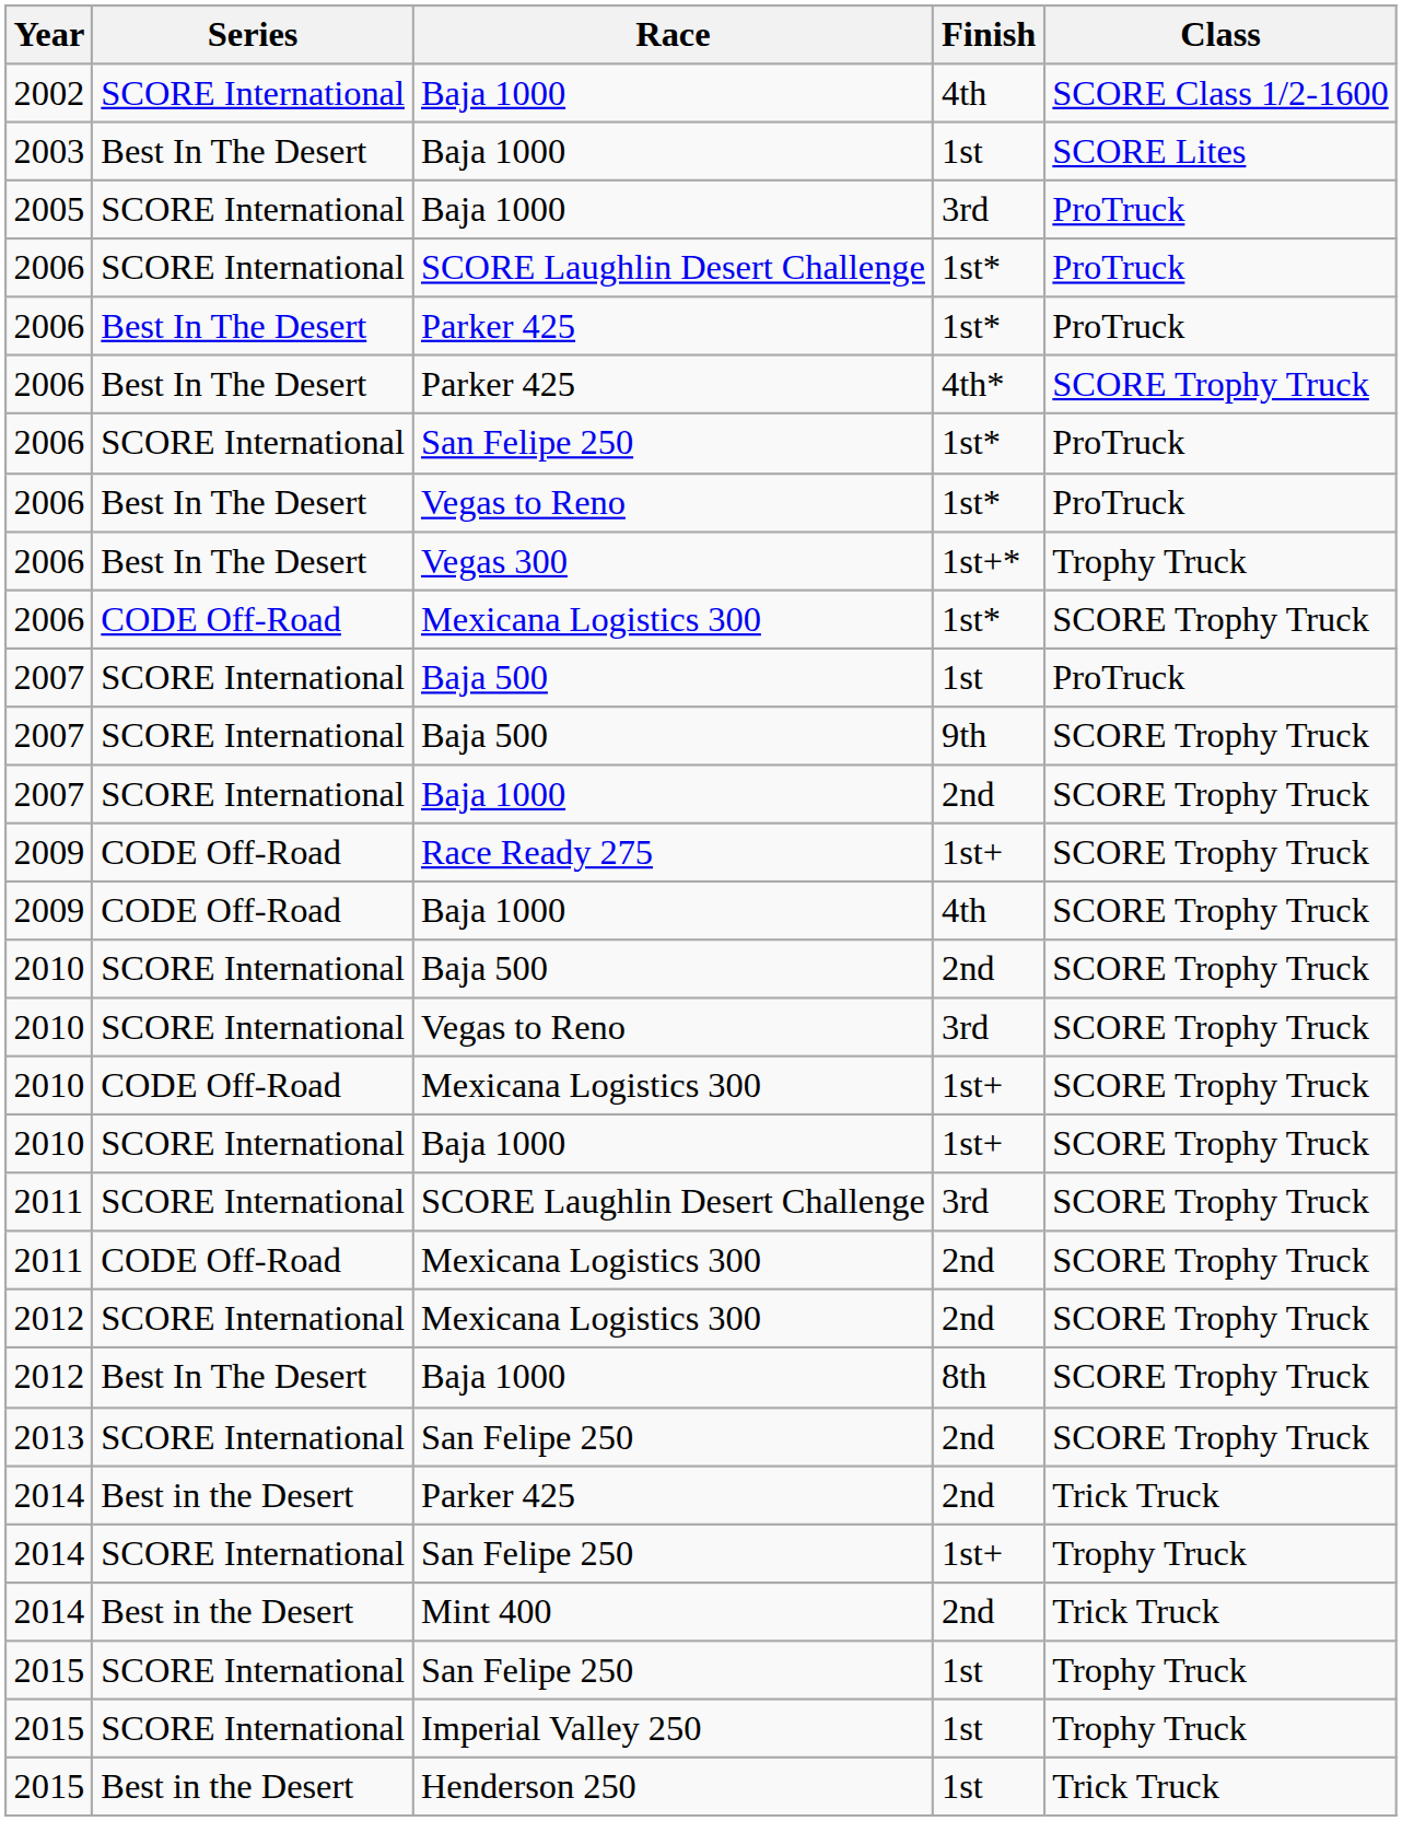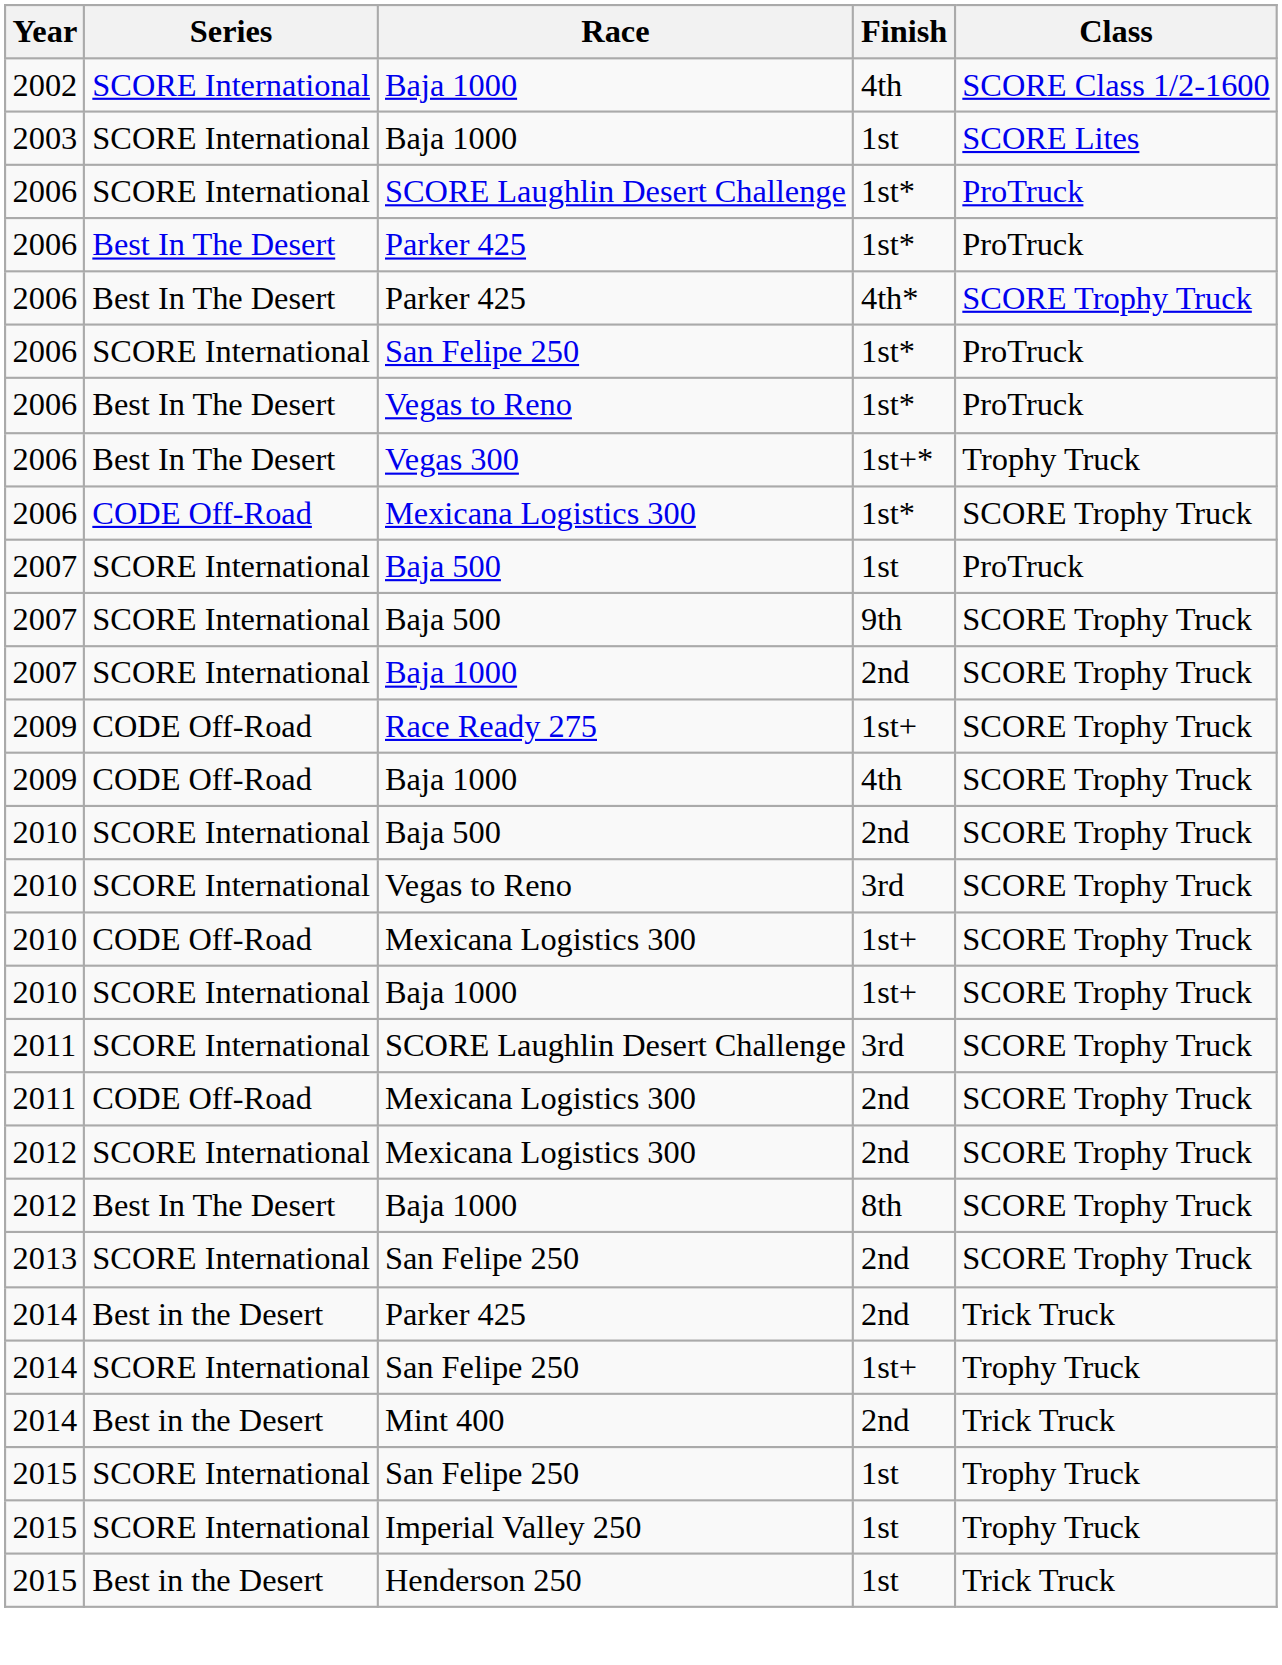 <table class="wikitable" style="font-size: 95%;">
 <tr>
 <th>Year</th>
 <th>Series</th>
 <th>Race</th>
 <th>Finish</th>
 <th>Class</th>
 </tr>
 <tr>
 <td>2002</td>
 <td><a href='#'>SCORE International</a></td>
 <td><a href='#'>Baja 1000</a></td>
 <td>4th</td>
 <td><a href='#'>SCORE Class 1/2-1600</a></td>
 </tr>
 <tr>
 <td>2003</td>
-<td>Best In The Desert</td>
+<td>SCORE International</td>
 <td>Baja 1000</td>
 <td>1st</td>
 <td><a href='#'>SCORE Lites</a></td>
-</tr>
-<tr>
-<td>2005</td>
-<td>SCORE International</td>
-<td>Baja 1000</td>
-<td>3rd</td>
-<td><a href='#'>ProTruck</a></td>
 </tr>
 <tr>
 <td>2006</td>
 <td>SCORE International</td>
 <td><a href='#'>SCORE Laughlin Desert Challenge</a></td>
 <td>1st*</td>
 <td><a href='#'>ProTruck</a></td>
 </tr>
 <tr>
 <td>2006</td>
 <td><a href='#'>Best In The Desert</a></td>
 <td><a href='#'>Parker 425</a></td>
 <td>1st*</td>
 <td>ProTruck</td>
 </tr>
 <tr>
 <td>2006</td>
 <td>Best In The Desert</td>
 <td>Parker 425</td>
 <td>4th*</td>
 <td><a href='#'>SCORE Trophy Truck</a></td>
 </tr>
 <tr>
 <td>2006</td>
 <td>SCORE International</td>
 <td><a href='#'>San Felipe 250</a></td>
 <td>1st*</td>
 <td>ProTruck</td>
 </tr>
 <tr>
 <td>2006</td>
 <td>Best In The Desert</td>
 <td><a href='#'>Vegas to Reno</a></td>
 <td>1st*</td>
 <td>ProTruck</td>
 </tr>
 <tr>
 <td>2006</td>
 <td>Best In The Desert</td>
 <td><a href='#'>Vegas 300</a></td>
 <td>1st+*</td>
 <td>Trophy Truck</td>
 </tr>
 <tr>
 <td>2006</td>
 <td><a href='#'>CODE Off-Road</a></td>
 <td><a href='#'>Mexicana Logistics 300</a></td>
 <td>1st*</td>
 <td>SCORE Trophy Truck</td>
 </tr>
 <tr>
 <td>2007</td>
 <td>SCORE International</td>
 <td><a href='#'>Baja 500</a></td>
 <td>1st</td>
 <td>ProTruck</td>
 </tr>
 <tr>
 <td>2007</td>
 <td>SCORE International</td>
 <td>Baja 500</td>
 <td>9th</td>
 <td>SCORE Trophy Truck</td>
 </tr>
 <tr>
 <td>2007</td>
 <td>SCORE International</td>
 <td><a href='#'>Baja 1000</a></td>
 <td>2nd</td>
 <td>SCORE Trophy Truck</td>
 </tr>
 <tr>
 <td>2009</td>
 <td>CODE Off-Road</td>
 <td><a href='#'>Race Ready 275</a></td>
 <td>1st+</td>
 <td>SCORE Trophy Truck</td>
 </tr>
 <tr>
 <td>2009</td>
 <td>CODE Off-Road</td>
 <td>Baja 1000</td>
 <td>4th</td>
 <td>SCORE Trophy Truck</td>
 </tr>
 <tr>
 <td>2010</td>
 <td>SCORE International</td>
 <td>Baja 500</td>
 <td>2nd</td>
 <td>SCORE Trophy Truck</td>
 </tr>
 <tr>
 <td>2010</td>
 <td>SCORE International</td>
 <td>Vegas to Reno</td>
 <td>3rd</td>
 <td>SCORE Trophy Truck</td>
 </tr>
 <tr>
 <td>2010</td>
 <td>CODE Off-Road</td>
 <td>Mexicana Logistics 300</td>
 <td>1st+</td>
 <td>SCORE Trophy Truck</td>
 </tr>
 <tr>
 <td>2010</td>
 <td>SCORE International</td>
 <td>Baja 1000</td>
 <td>1st+</td>
 <td>SCORE Trophy Truck</td>
 </tr>
 <tr>
 <td>2011</td>
 <td>SCORE International</td>
 <td>SCORE Laughlin Desert Challenge</td>
 <td>3rd</td>
 <td>SCORE Trophy Truck</td>
 </tr>
 <tr>
 <td>2011</td>
 <td>CODE Off-Road</td>
 <td>Mexicana Logistics 300</td>
 <td>2nd</td>
 <td>SCORE Trophy Truck</td>
 </tr>
 <tr>
 <td>2012</td>
 <td>SCORE International</td>
 <td>Mexicana Logistics 300</td>
 <td>2nd</td>
 <td>SCORE Trophy Truck</td>
 </tr>
 <tr>
 <td>2012</td>
 <td>Best In The Desert</td>
 <td>Baja 1000</td>
 <td>8th</td>
 <td>SCORE Trophy Truck</td>
 </tr>
 <tr>
 <td>2013</td>
 <td>SCORE International</td>
 <td>San Felipe 250</td>
 <td>2nd</td>
 <td>SCORE Trophy Truck</td>
 </tr>
 <tr>
 <td>2014</td>
 <td>Best in the Desert</td>
 <td>Parker 425</td>
 <td>2nd</td>
 <td>Trick Truck</td>
 </tr>
 <tr>
 <td>2014</td>
 <td>SCORE International</td>
 <td>San Felipe 250</td>
 <td>1st+</td>
 <td>Trophy Truck</td>
 </tr>
 <tr>
 <td>2014</td>
 <td>Best in the Desert</td>
 <td>Mint 400</td>
 <td>2nd</td>
 <td>Trick Truck</td>
 </tr>
 <tr>
 <td>2015</td>
 <td>SCORE International</td>
 <td>San Felipe 250</td>
 <td>1st</td>
 <td>Trophy Truck</td>
 </tr>
 <tr>
 <td>2015</td>
 <td>SCORE International</td>
 <td>Imperial Valley 250</td>
 <td>1st</td>
 <td>Trophy Truck</td>
 </tr>
 <tr>
 <td>2015</td>
 <td>Best in the Desert</td>
 <td>Henderson 250</td>
 <td>1st</td>
 <td>Trick Truck</td>
 </tr>
 </table>
